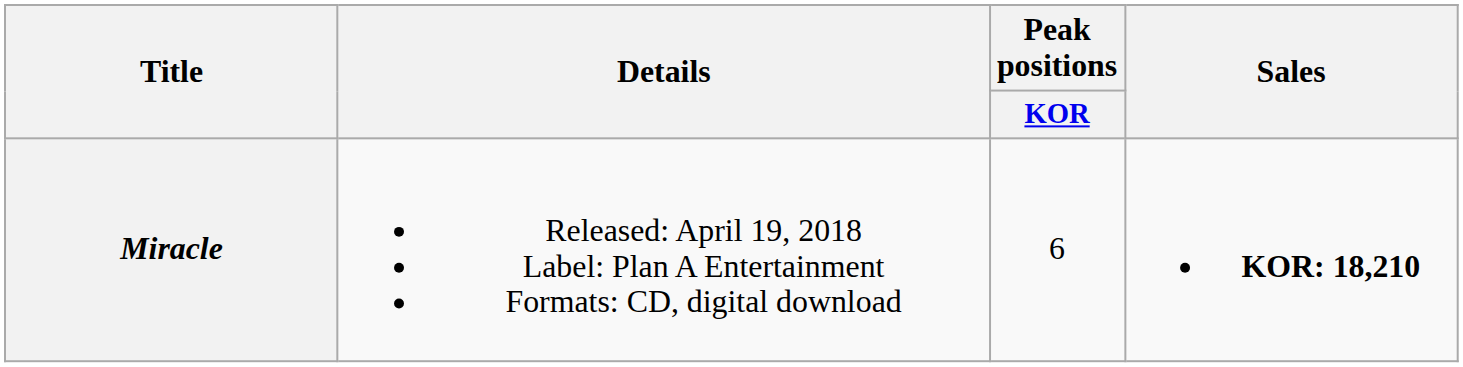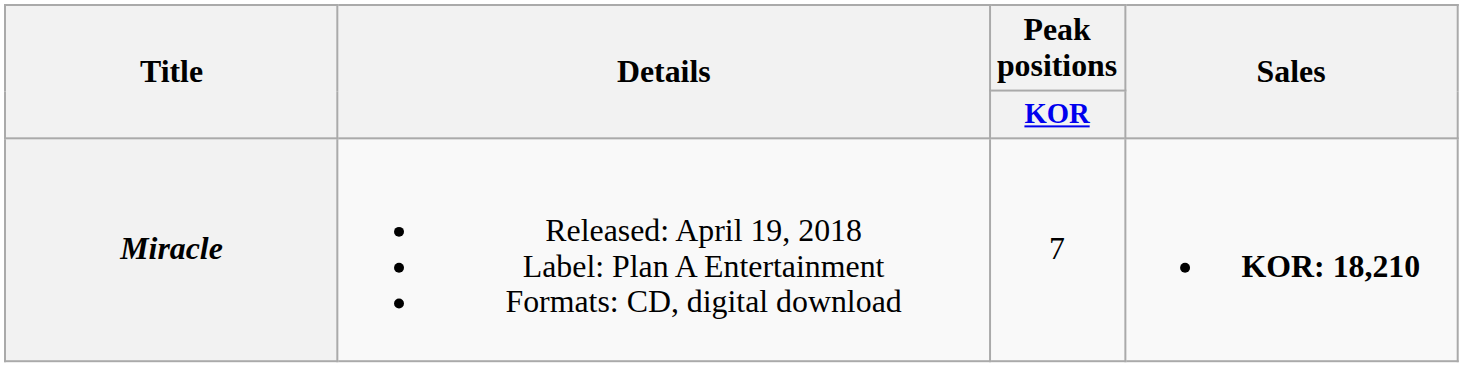 <table class="wikitable plainrowheaders" style="text-align:center;">
 <tr>
 <th scope="col" rowspan="2" style="width:10em;">Title</th>
 <th rowspan="2" style="width:20em;">Details</th>
 <th scope="col">Peak positions</th>
 <th scope="col" rowspan="2" style="width:10em;">Sales</th>
 </tr>
 <tr>
 <th scope="col" style="width:3em;font-size:90%;"><a href='#'>KOR</a><br></th>
 </tr>
 <tr>
 <th scope="row"><em>Miracle</em></th>
 <td><br><ul><li>Released: April 19, 2018</li><li>Label: Plan A Entertainment</li><li>Formats: CD, digital download</li></ul></td>
-<td>6</td>
+<td>7</td>
 <td><strong><br><ul><li>KOR: 18,210</li></ul></strong></td>
 </tr>
 </table>
